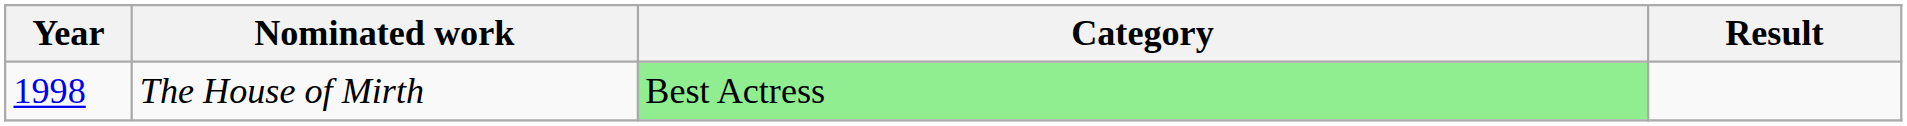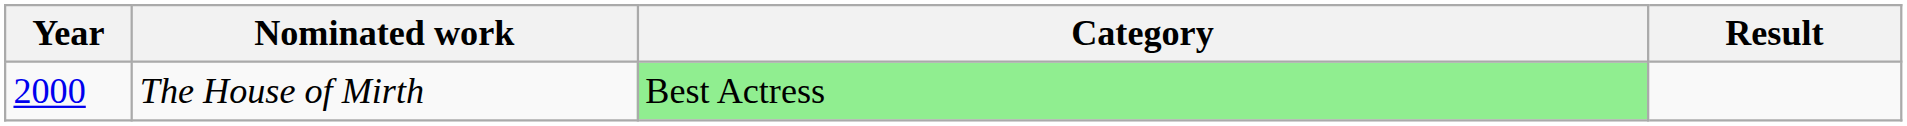 <table style="width:95%;" class="wikitable sortable">
 <tr>
 <th style="width:5%;">Year</th>
 <th style="width:20%;">Nominated work</th>
 <th style="width:40%;">Category</th>
 <th style="width:10%;">Result</th>
 </tr>
 <tr>
-<td><a href='#'>1998</a></td>
+<td><a href='#'>2000</a></td>
 <td><em>The House of Mirth</em></td>
 <td style="background: lightgreen;">Best Actress</td>
 <td></td>
 </tr>
 </table>
